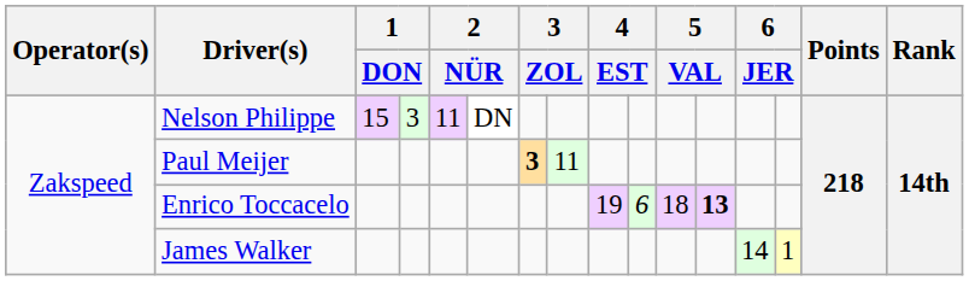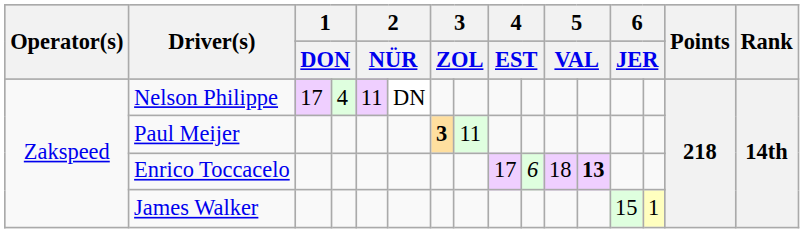 <table class="wikitable" style="font-size: 85%">
 <tr>
 <th rowspan=2>Operator(s)</th>
 <th rowspan=2>Driver(s)</th>
 <th colspan=2>1</th>
 <th colspan=2>2</th>
 <th colspan=2>3</th>
 <th colspan=2>4</th>
 <th colspan=2>5</th>
 <th colspan=2>6</th>
 <th rowspan=2>Points</th>
 <th rowspan=2>Rank</th>
 </tr>
 <tr>
 <th colspan=2><a href='#'>DON</a></th>
 <th colspan=2><a href='#'>NÜR</a></th>
 <th colspan=2><a href='#'>ZOL</a></th>
 <th colspan=2><a href='#'>EST</a></th>
 <th colspan=2><a href='#'>VAL</a></th>
 <th colspan=2><a href='#'>JER</a></th>
 </tr>
 <tr>
 <td rowspan=4 align=center><a href='#'>Zakspeed</a></td>
 <td> <a href='#'>Nelson Philippe</a></td>
-<td style="background:#efcfff;">15</td>
-<td style="background:#dfffdf;">3</td>
+<td style="background:#efcfff;">17</td>
+<td style="background:#dfffdf;">4</td>
 <td style="background:#efcfff;">11</td>
 <td style="background:#ffffff;">DN</td>
 <td></td>
 <td></td>
 <td></td>
 <td></td>
 <td></td>
 <td></td>
 <td></td>
 <td></td>
 <th rowspan=4>218</th>
 <th rowspan=4>14th</th>
 </tr>
 <tr>
 <td> <a href='#'>Paul Meijer</a></td>
 <td></td>
 <td></td>
 <td></td>
 <td></td>
 <td style="background:#ffdf9f;"><strong>3</strong></td>
 <td style="background:#dfffdf;">11</td>
 <td></td>
 <td></td>
 <td></td>
 <td></td>
 <td></td>
 <td></td>
 </tr>
 <tr>
 <td> <a href='#'>Enrico Toccacelo</a></td>
 <td></td>
 <td></td>
 <td></td>
 <td></td>
 <td></td>
 <td></td>
-<td style="background:#efcfff;">19</td>
+<td style="background:#efcfff;">17</td>
 <td style="background:#dfffdf;"><em>6</em></td>
 <td style="background:#efcfff;">18</td>
 <td style="background:#efcfff;"><strong>13</strong></td>
 <td></td>
 <td></td>
 </tr>
 <tr>
 <td> <a href='#'>James Walker</a></td>
 <td></td>
 <td></td>
 <td></td>
 <td></td>
 <td></td>
 <td></td>
 <td></td>
 <td></td>
 <td></td>
 <td></td>
-<td style="background:#dfffdf;">14</td>
+<td style="background:#dfffdf;">15</td>
 <td style="background:#ffffbf;">1</td>
 </tr>
 </table>
